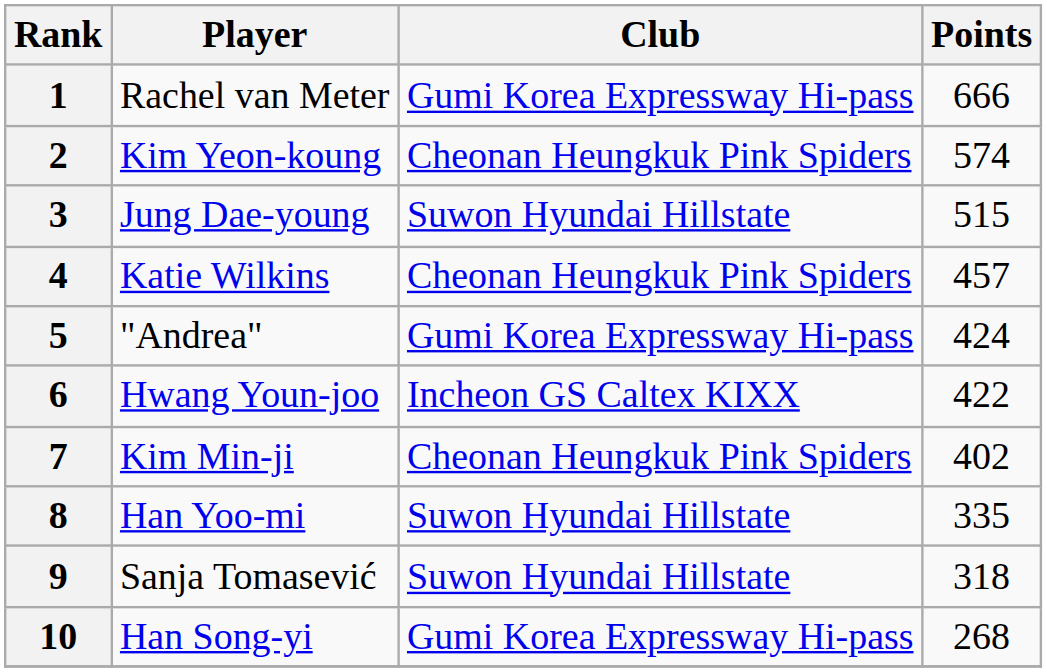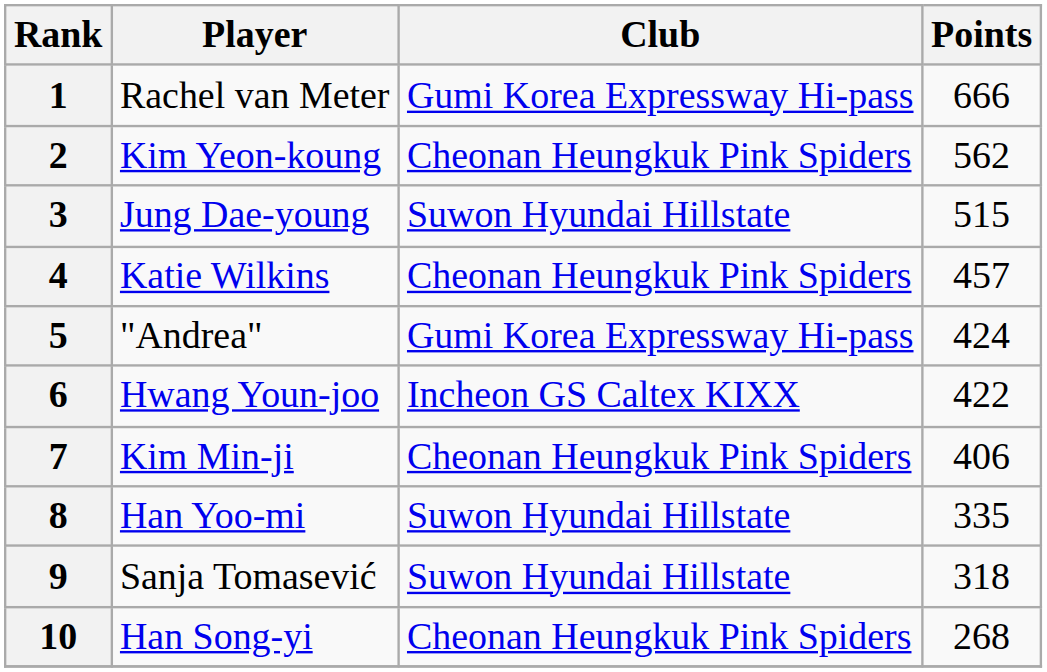 <table class=wikitable>
 <tr>
 <th>Rank</th>
 <th>Player</th>
 <th>Club</th>
 <th>Points</th>
 </tr>
 <tr>
 <th>1</th>
 <td> Rachel van Meter</td>
 <td><a href='#'>Gumi Korea Expressway Hi-pass</a></td>
 <td align=center>666</td>
 </tr>
 <tr>
 <th>2</th>
 <td> <a href='#'>Kim Yeon-koung</a></td>
 <td><a href='#'>Cheonan Heungkuk Pink Spiders</a></td>
-<td align=center>574</td>
+<td align=center>562</td>
 </tr>
 <tr>
 <th>3</th>
 <td> <a href='#'>Jung Dae-young</a></td>
 <td><a href='#'>Suwon Hyundai Hillstate</a></td>
 <td align=center>515</td>
 </tr>
 <tr>
 <th>4</th>
 <td> <a href='#'>Katie Wilkins</a></td>
 <td><a href='#'>Cheonan Heungkuk Pink Spiders</a></td>
 <td align=center>457</td>
 </tr>
 <tr>
 <th>5</th>
 <td> "Andrea"</td>
 <td><a href='#'>Gumi Korea Expressway Hi-pass</a></td>
 <td align=center>424</td>
 </tr>
 <tr>
 <th>6</th>
 <td> <a href='#'>Hwang Youn-joo</a></td>
 <td><a href='#'>Incheon GS Caltex KIXX</a></td>
 <td align=center>422</td>
 </tr>
 <tr>
 <th>7</th>
 <td> <a href='#'>Kim Min-ji</a></td>
 <td><a href='#'>Cheonan Heungkuk Pink Spiders</a></td>
-<td align=center>402</td>
+<td align=center>406</td>
 </tr>
 <tr>
 <th>8</th>
 <td> <a href='#'>Han Yoo-mi</a></td>
 <td><a href='#'>Suwon Hyundai Hillstate</a></td>
 <td align=center>335</td>
 </tr>
 <tr>
 <th>9</th>
 <td> Sanja Tomasević</td>
 <td><a href='#'>Suwon Hyundai Hillstate</a></td>
 <td align=center>318</td>
 </tr>
 <tr>
 <th>10</th>
 <td> <a href='#'>Han Song-yi</a></td>
-<td><a href='#'>Gumi Korea Expressway Hi-pass</a></td>
+<td><a href='#'>Cheonan Heungkuk Pink Spiders</a></td>
 <td align=center>268</td>
 </tr>
 <tr>
 </tr>
 </table>
